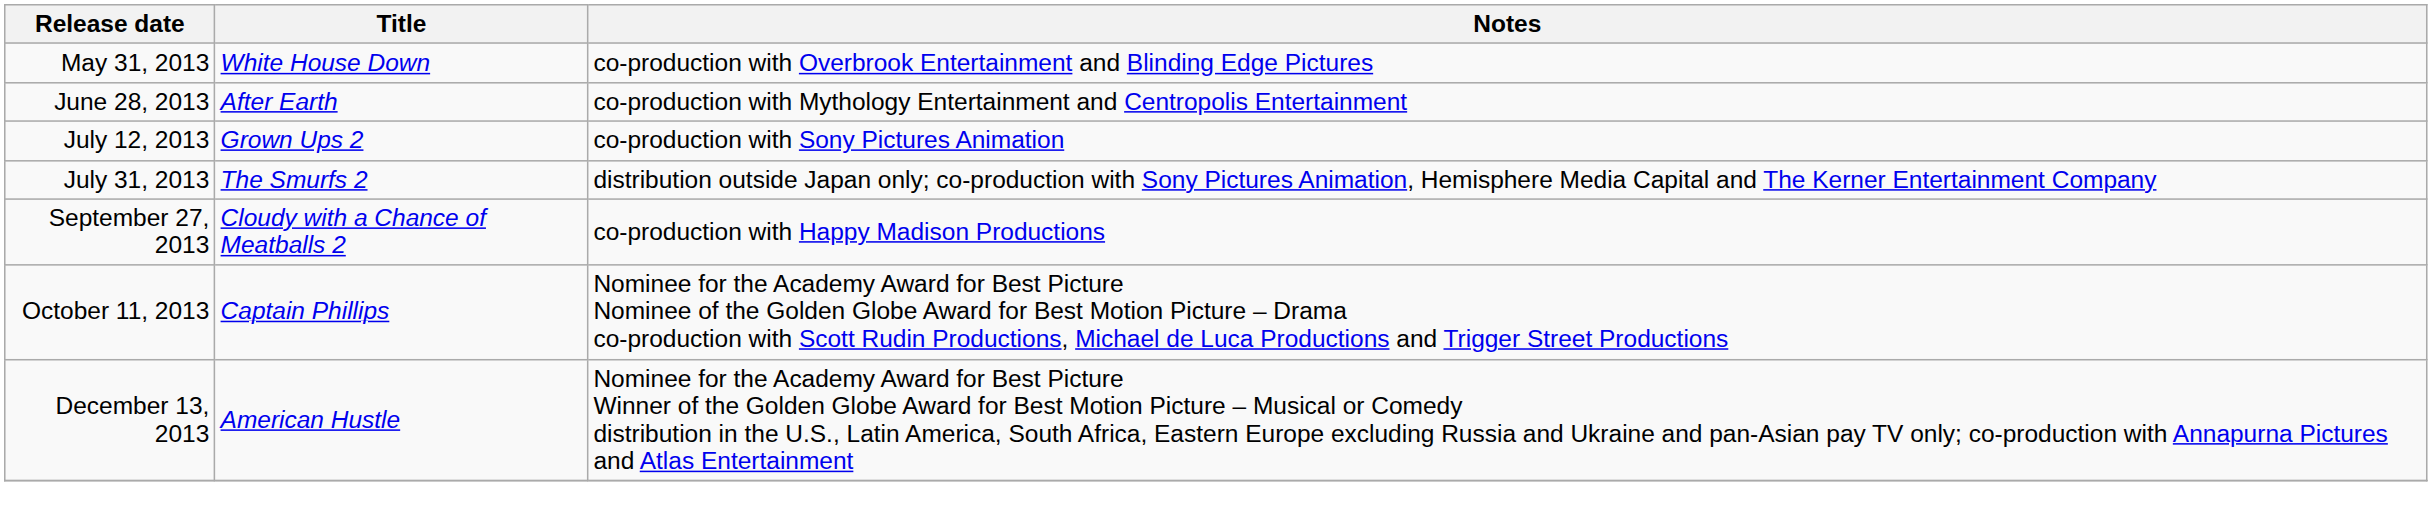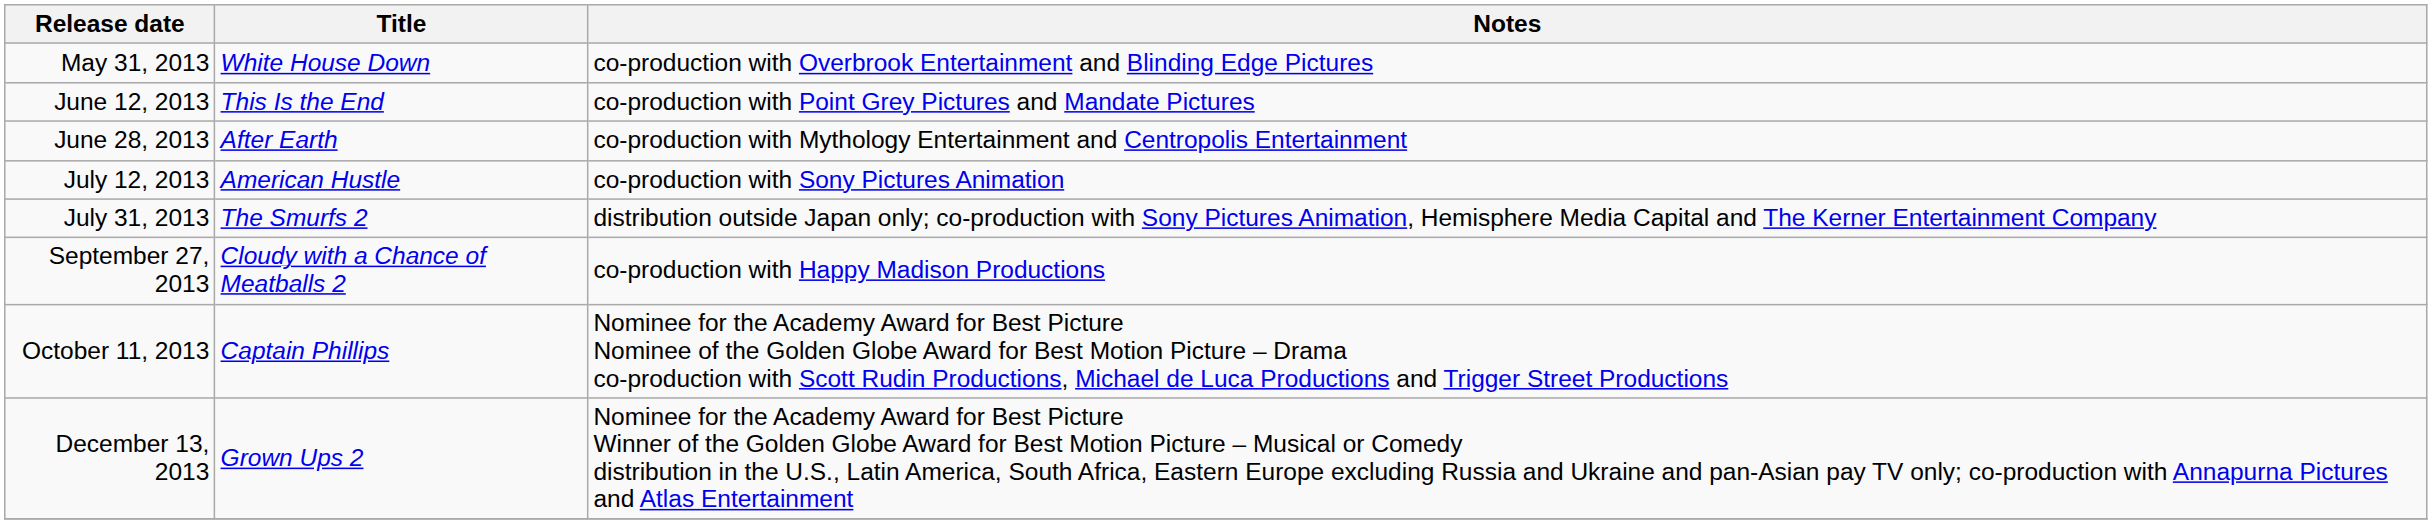 <table class="wikitable sortable" style="width:100%;">
 <tr>
 <th scope="col" style="width:130px;">Release date</th>
 <th>Title</th>
 <th>Notes</th>
 </tr>
 <tr>
 <td style="text-align:right;">May 31, 2013</td>
 <td><em><a href='#'>White House Down</a></em></td>
 <td>co-production with <a href='#'>Overbrook Entertainment</a> and <a href='#'>Blinding Edge Pictures</a></td>
 </tr>
 <tr>
+<td style="text-align:right;">June 12, 2013</td>
+<td><em><a href='#'>This Is the End</a></em></td>
+<td>co-production with <a href='#'>Point Grey Pictures</a> and <a href='#'>Mandate Pictures</a></td>
+</tr>
+<tr>
 <td style="text-align:right;">June 28, 2013</td>
 <td><em><a href='#'>After Earth</a></em></td>
 <td>co-production with Mythology Entertainment and <a href='#'>Centropolis Entertainment</a></td>
 </tr>
 <tr>
 <td style="text-align:right;">July 12, 2013</td>
-<td><em><a href='#'>Grown Ups 2</a></em></td>
+<td><em><a href='#'>American Hustle</a></em></td>
 <td>co-production with <a href='#'>Sony Pictures Animation</a></td>
 </tr>
 <tr>
 <td style="text-align:right;">July 31, 2013</td>
 <td><em><a href='#'>The Smurfs 2</a></em></td>
 <td>distribution outside Japan only; co-production with <a href='#'>Sony Pictures Animation</a>, Hemisphere Media Capital and <a href='#'>The Kerner Entertainment Company</a></td>
 </tr>
 <tr>
 <td style="text-align:right;">September 27, 2013</td>
 <td><em><a href='#'>Cloudy with a Chance of Meatballs 2</a></em></td>
 <td>co-production with <a href='#'>Happy Madison Productions</a></td>
 </tr>
 <tr>
 <td style="text-align:right;">October 11, 2013</td>
 <td><em><a href='#'>Captain Phillips</a></em></td>
 <td>Nominee for the Academy Award for Best Picture<br>Nominee of the Golden Globe Award for Best Motion Picture – Drama<br>co-production with <a href='#'>Scott Rudin Productions</a>, <a href='#'>Michael de Luca Productions</a> and <a href='#'>Trigger Street Productions</a></td>
 </tr>
 <tr>
 <td style="text-align:right;">December 13, 2013</td>
-<td><em><a href='#'>American Hustle</a></em></td>
+<td><em><a href='#'>Grown Ups 2</a></em></td>
 <td>Nominee for the Academy Award for Best Picture<br>Winner of the Golden Globe Award for Best Motion Picture – Musical or Comedy<br>distribution in the U.S., Latin America, South Africa, Eastern Europe excluding Russia and Ukraine and pan-Asian pay TV only; co-production with <a href='#'>Annapurna Pictures</a> and <a href='#'>Atlas Entertainment</a></td>
 </tr>
 <tr>
 </tr>
 </table>
